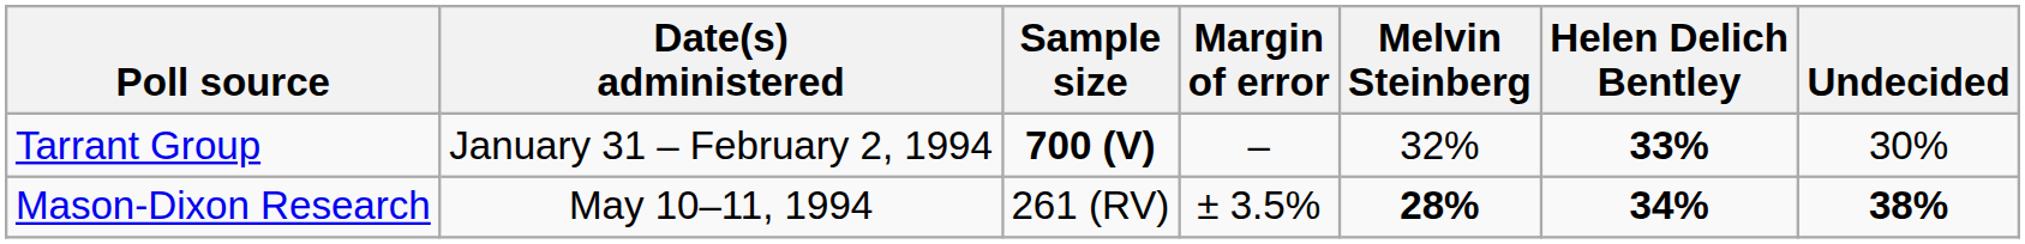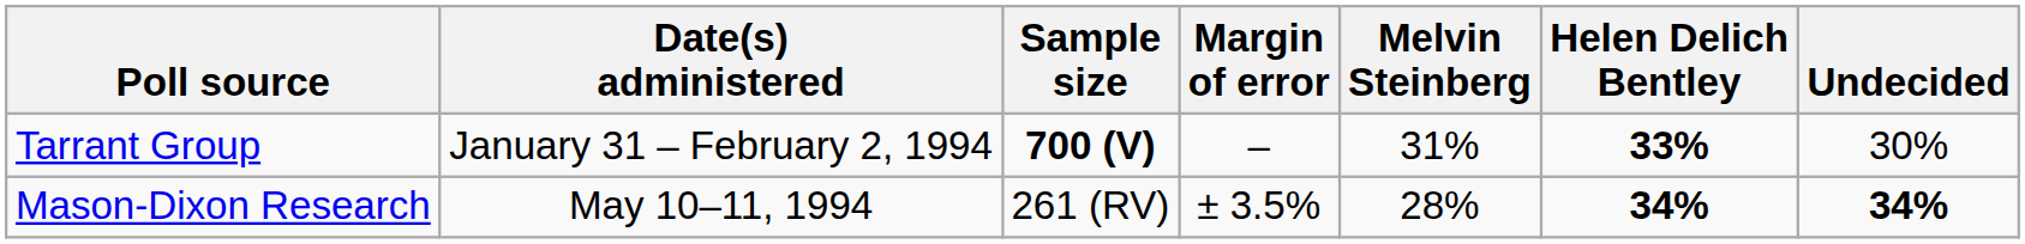 <table class="wikitable" style="font-size:90%;text-align:center;">
 <tr valign=bottom>
 <th>Poll source</th>
 <th>Date(s)<br>administered</th>
 <th>Sample<br>size</th>
 <th>Margin<br>of error</th>
 <th>Melvin<br>Steinberg</th>
 <th>Helen Delich<br>Bentley</th>
 <th>Undecided</th>
 </tr>
 <tr>
 <td align=left><a href='#'>Tarrant Group</a></td>
 <td>January 31 – February 2, 1994</td>
 <td><strong>700 (V)</strong></td>
 <td>–</td>
-<td>32%</td>
+<td>31%</td>
 <td><strong>33%</strong></td>
 <td>30%</td>
 </tr>
 <tr>
 <td align=left><a href='#'>Mason-Dixon Research</a></td>
 <td>May 10–11, 1994</td>
 <td>261 (RV)</td>
 <td>± 3.5%</td>
-<td><strong>28%</strong></td>
+<td>28%</td>
 <td><strong>34%</strong></td>
-<td><strong>38%</strong></td>
+<td><strong>34%</strong></td>
 </tr>
 </table>
